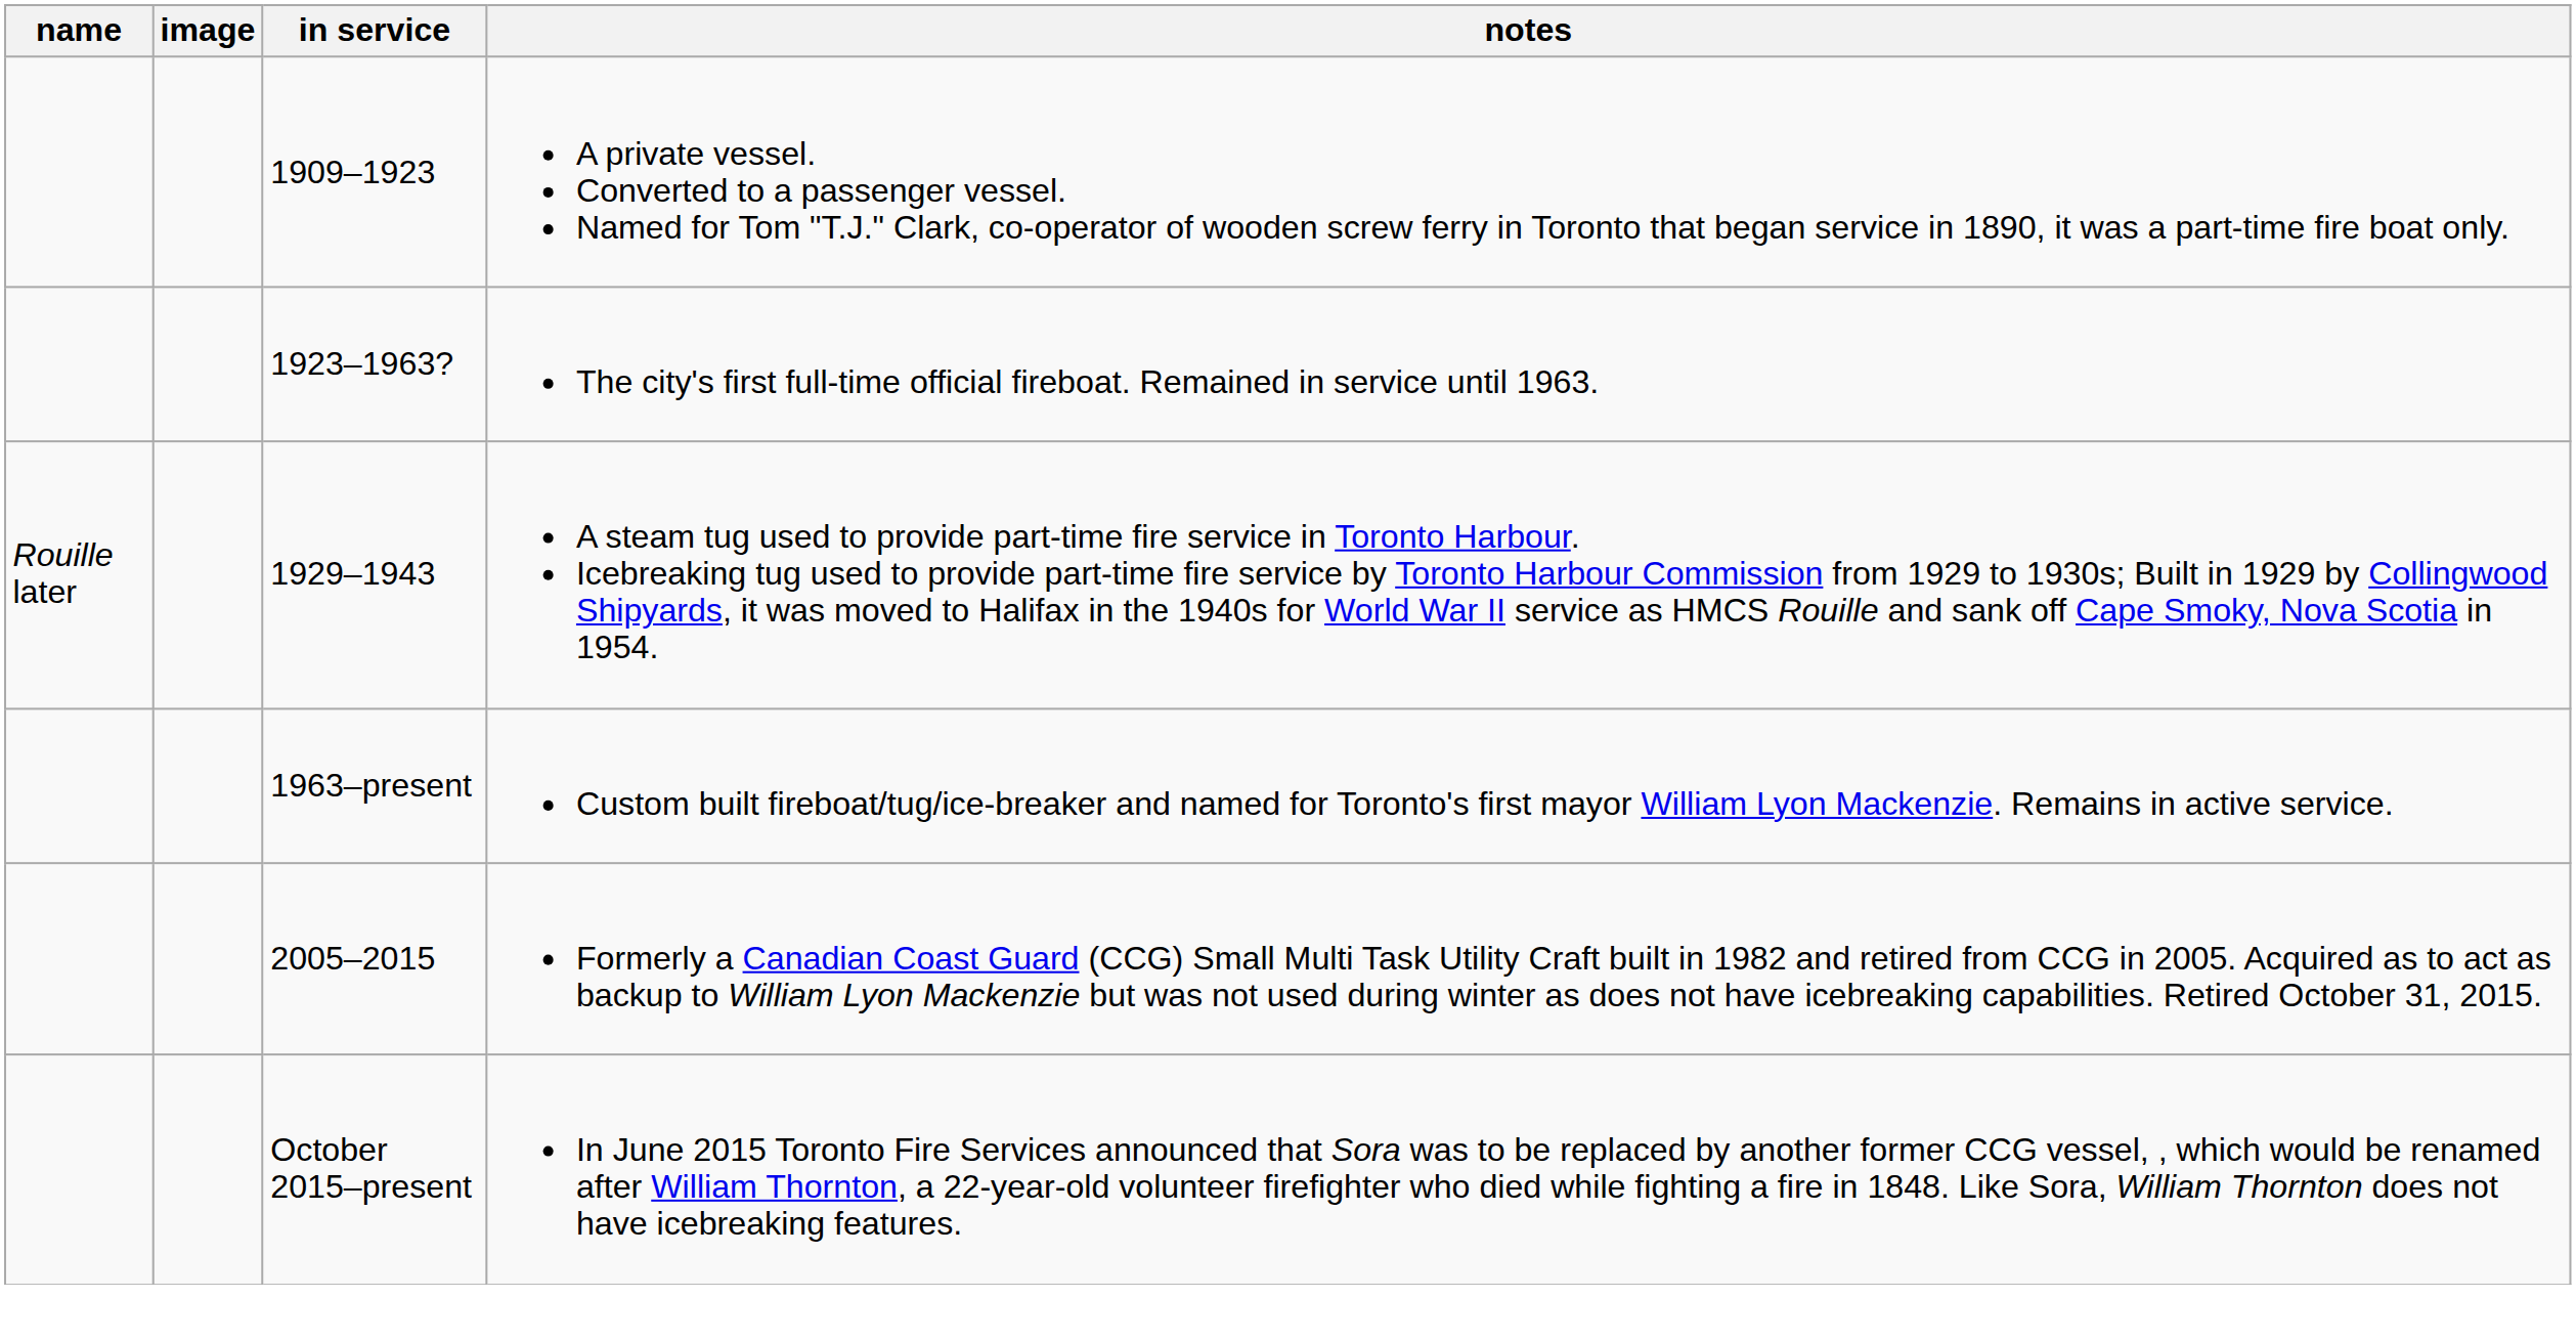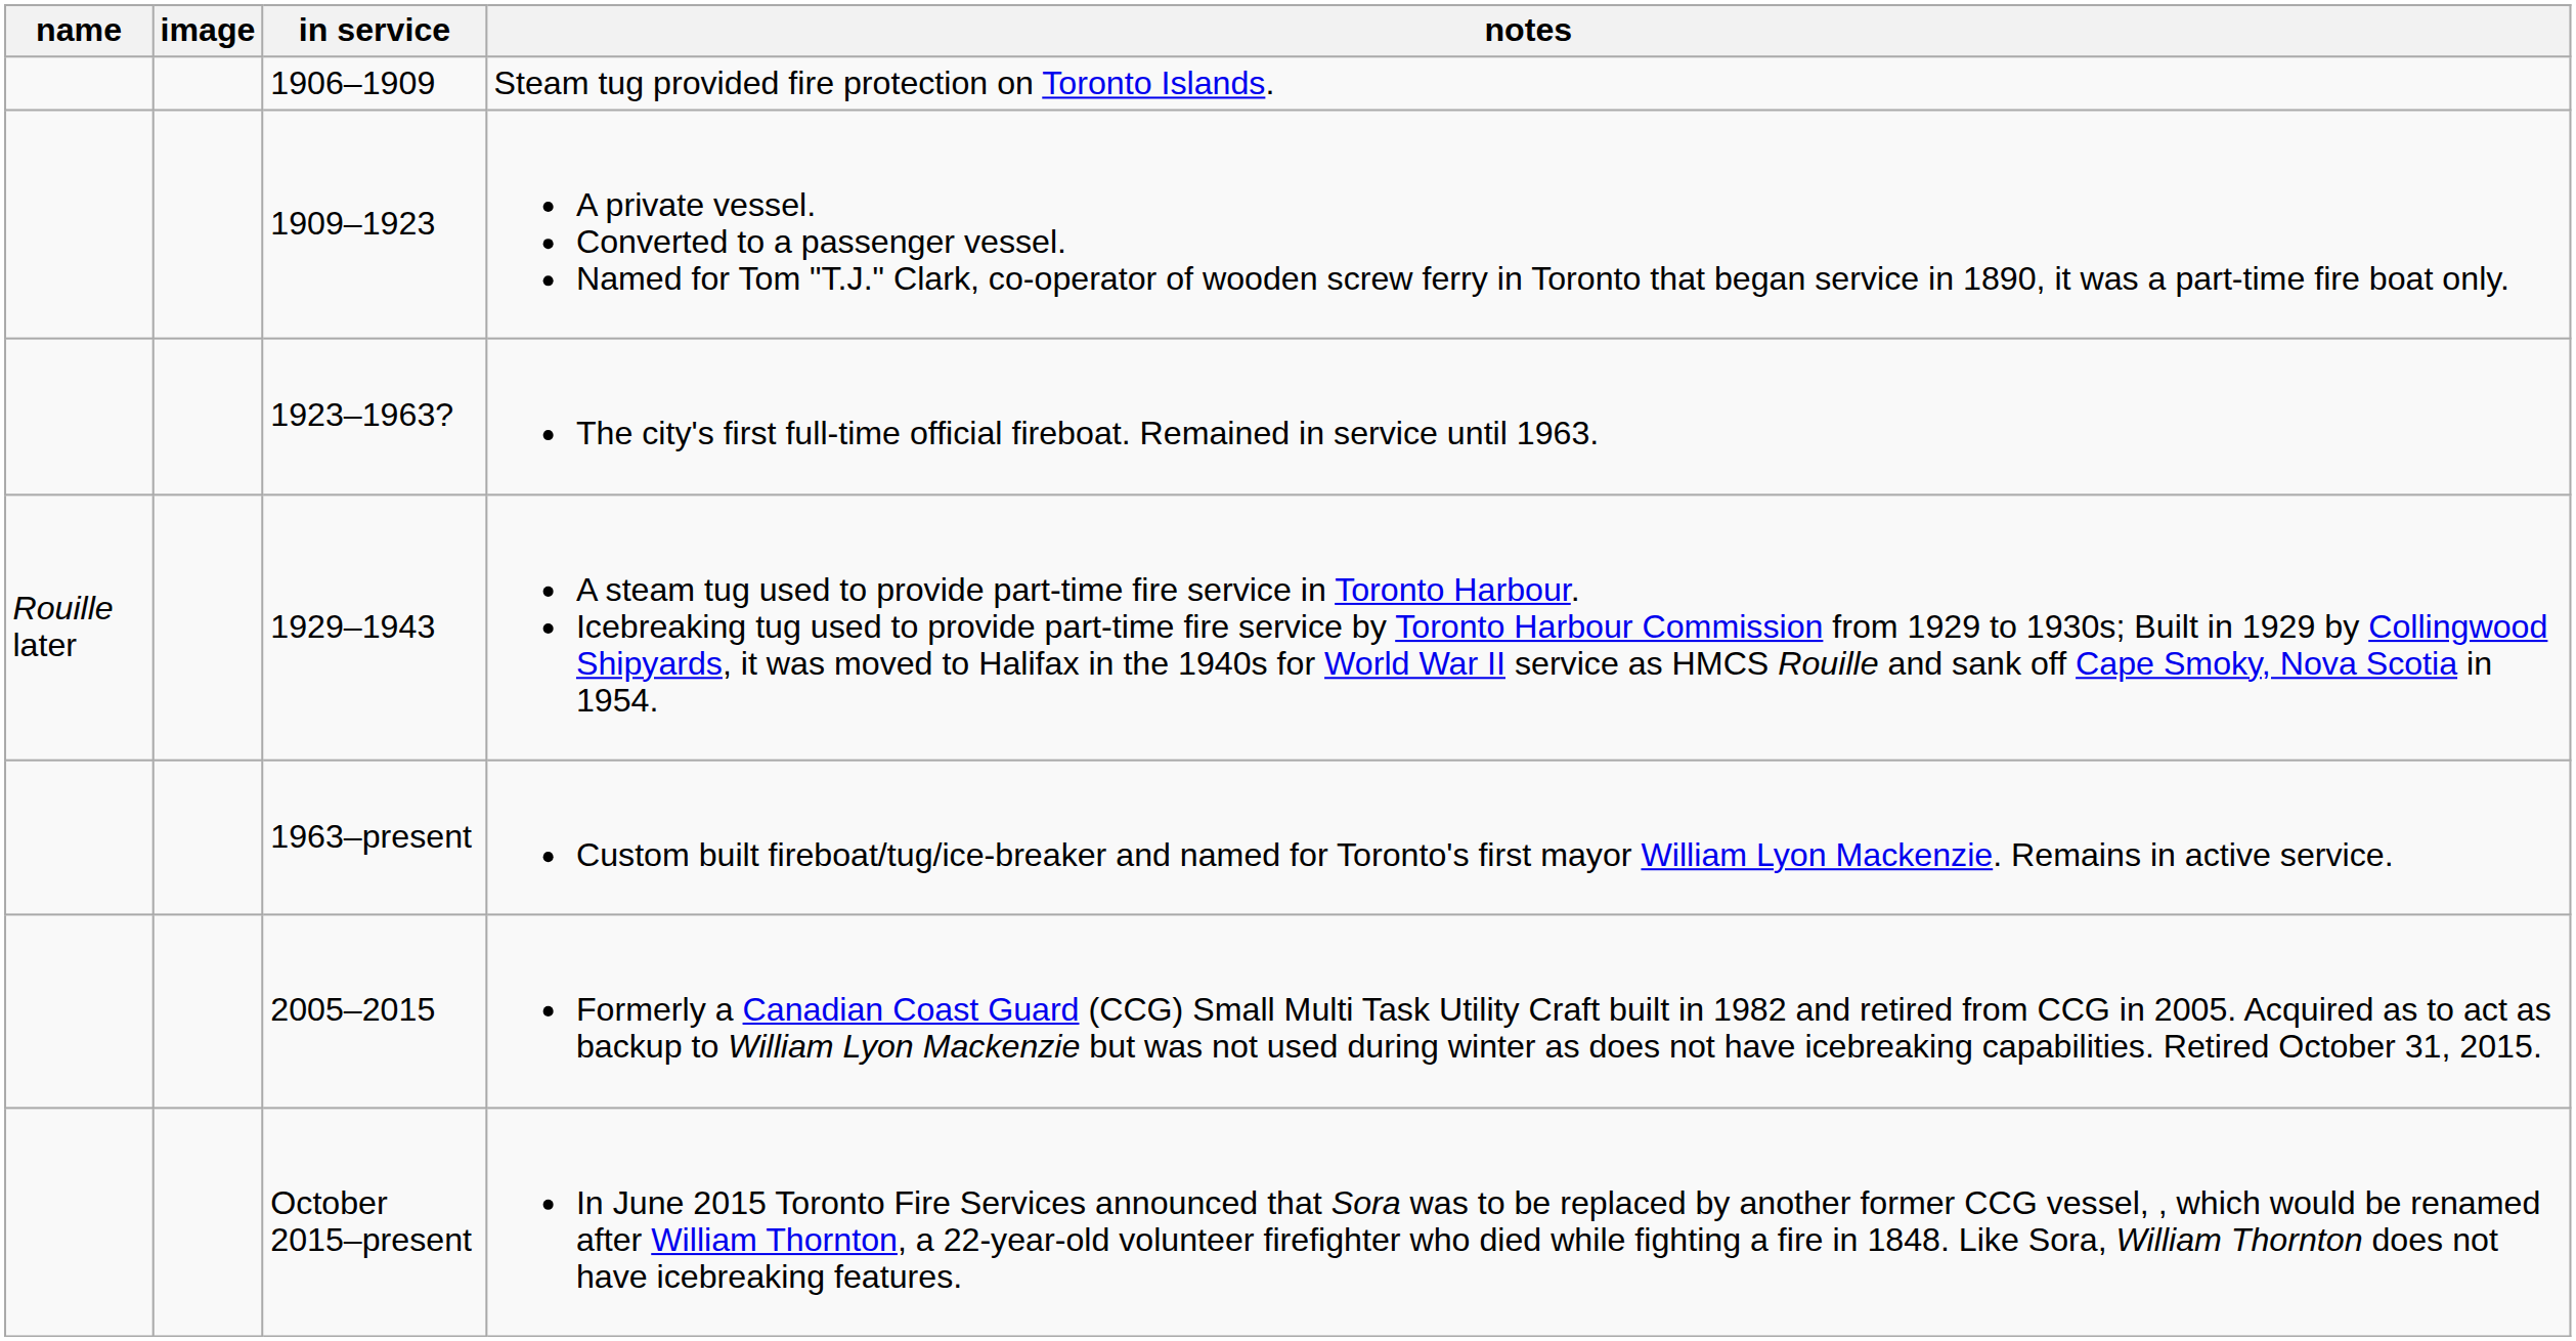 <table class="wikitable sortable">
 <tr>
 <th>name</th>
 <th>image</th>
 <th>in service</th>
 <th>notes</th>
+</tr>
+<tr>
+<td></td>
+<td></td>
+<td>1906–1909</td>
+<td>Steam tug provided fire protection on <a href='#'>Toronto Islands</a>.</td>
 </tr>
 <tr>
 <td></td>
 <td></td>
 <td>1909–1923</td>
 <td><br><ul><li>A private vessel.</li><li>Converted to a passenger vessel.</li><li>Named for Tom "T.J." Clark, co-operator of wooden screw ferry in Toronto that began service in 1890, it was a part-time fire boat only.</li></ul></td>
 </tr>
 <tr>
 <td></td>
 <td></td>
 <td>1923–1963?</td>
 <td><br><ul><li>The city's first full-time official fireboat. Remained in service until 1963.</li></ul></td>
 </tr>
 <tr>
 <td><em>Rouille</em> later </td>
 <td></td>
 <td>1929–1943</td>
 <td><br><ul><li>A steam tug used to provide part-time fire service in <a href='#'>Toronto Harbour</a>.</li><li>Icebreaking tug used to provide part-time fire service by <a href='#'>Toronto Harbour Commission</a> from 1929 to 1930s; Built in 1929 by <a href='#'>Collingwood Shipyards</a>, it was moved to Halifax in the 1940s for <a href='#'>World War II</a> service as HMCS <em>Rouille</em> and sank off <a href='#'>Cape Smoky, Nova Scotia</a> in 1954.</li></ul></td>
 </tr>
 <tr>
 <td></td>
 <td></td>
 <td>1963–present</td>
 <td><br><ul><li>Custom built fireboat/tug/ice-breaker and named for Toronto's first mayor <a href='#'>William Lyon Mackenzie</a>. Remains in active service.</li></ul></td>
 </tr>
 <tr>
 <td></td>
 <td></td>
 <td>2005–2015</td>
 <td><br><ul><li>Formerly a <a href='#'>Canadian Coast Guard</a> (CCG) Small Multi Task Utility Craft built in 1982 and retired from CCG in 2005. Acquired as to act as backup to <em>William Lyon Mackenzie</em> but was not used during winter as does not have icebreaking capabilities. Retired October 31, 2015.</li></ul></td>
 </tr>
 <tr>
 <td></td>
 <td></td>
 <td>October 2015–present</td>
 <td><br><ul><li>In June 2015 Toronto Fire Services announced that <em>Sora</em> was to be replaced by another former CCG vessel, , which would be renamed after <a href='#'>William Thornton</a>, a 22-year-old volunteer firefighter who died while fighting a fire in 1848. Like Sora, <em>William Thornton</em> does not have icebreaking features.</li></ul></td>
 </tr>
 </table>
